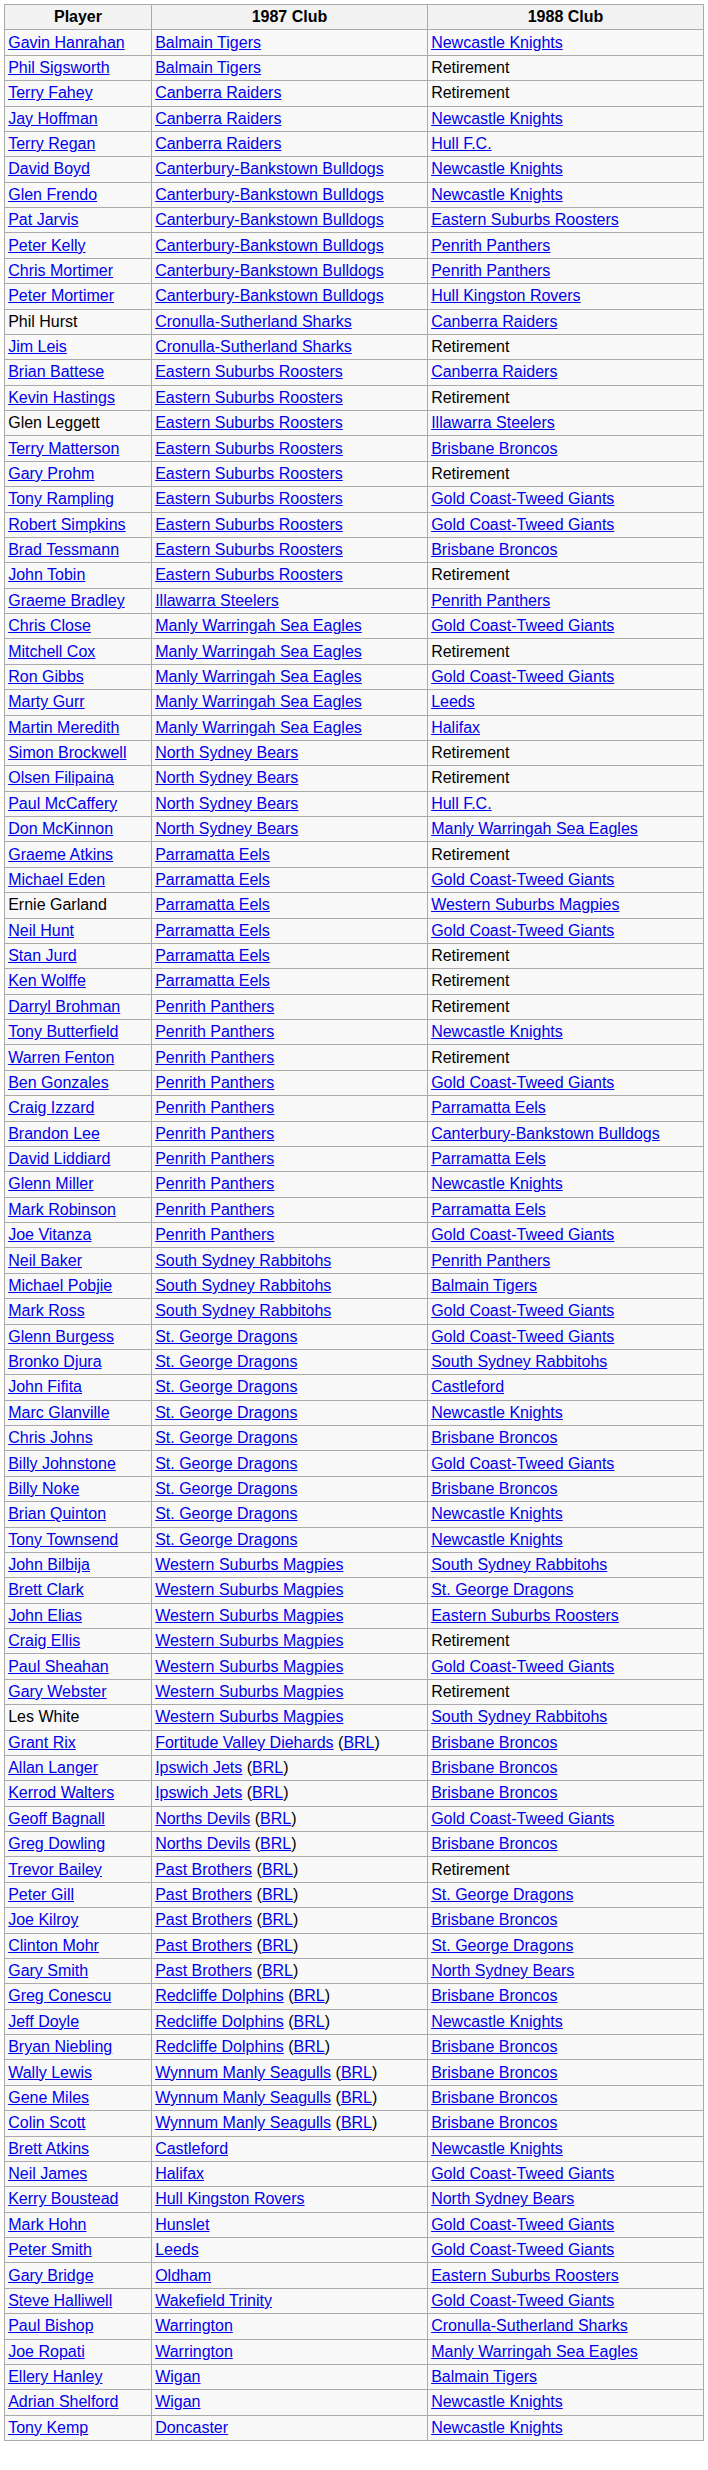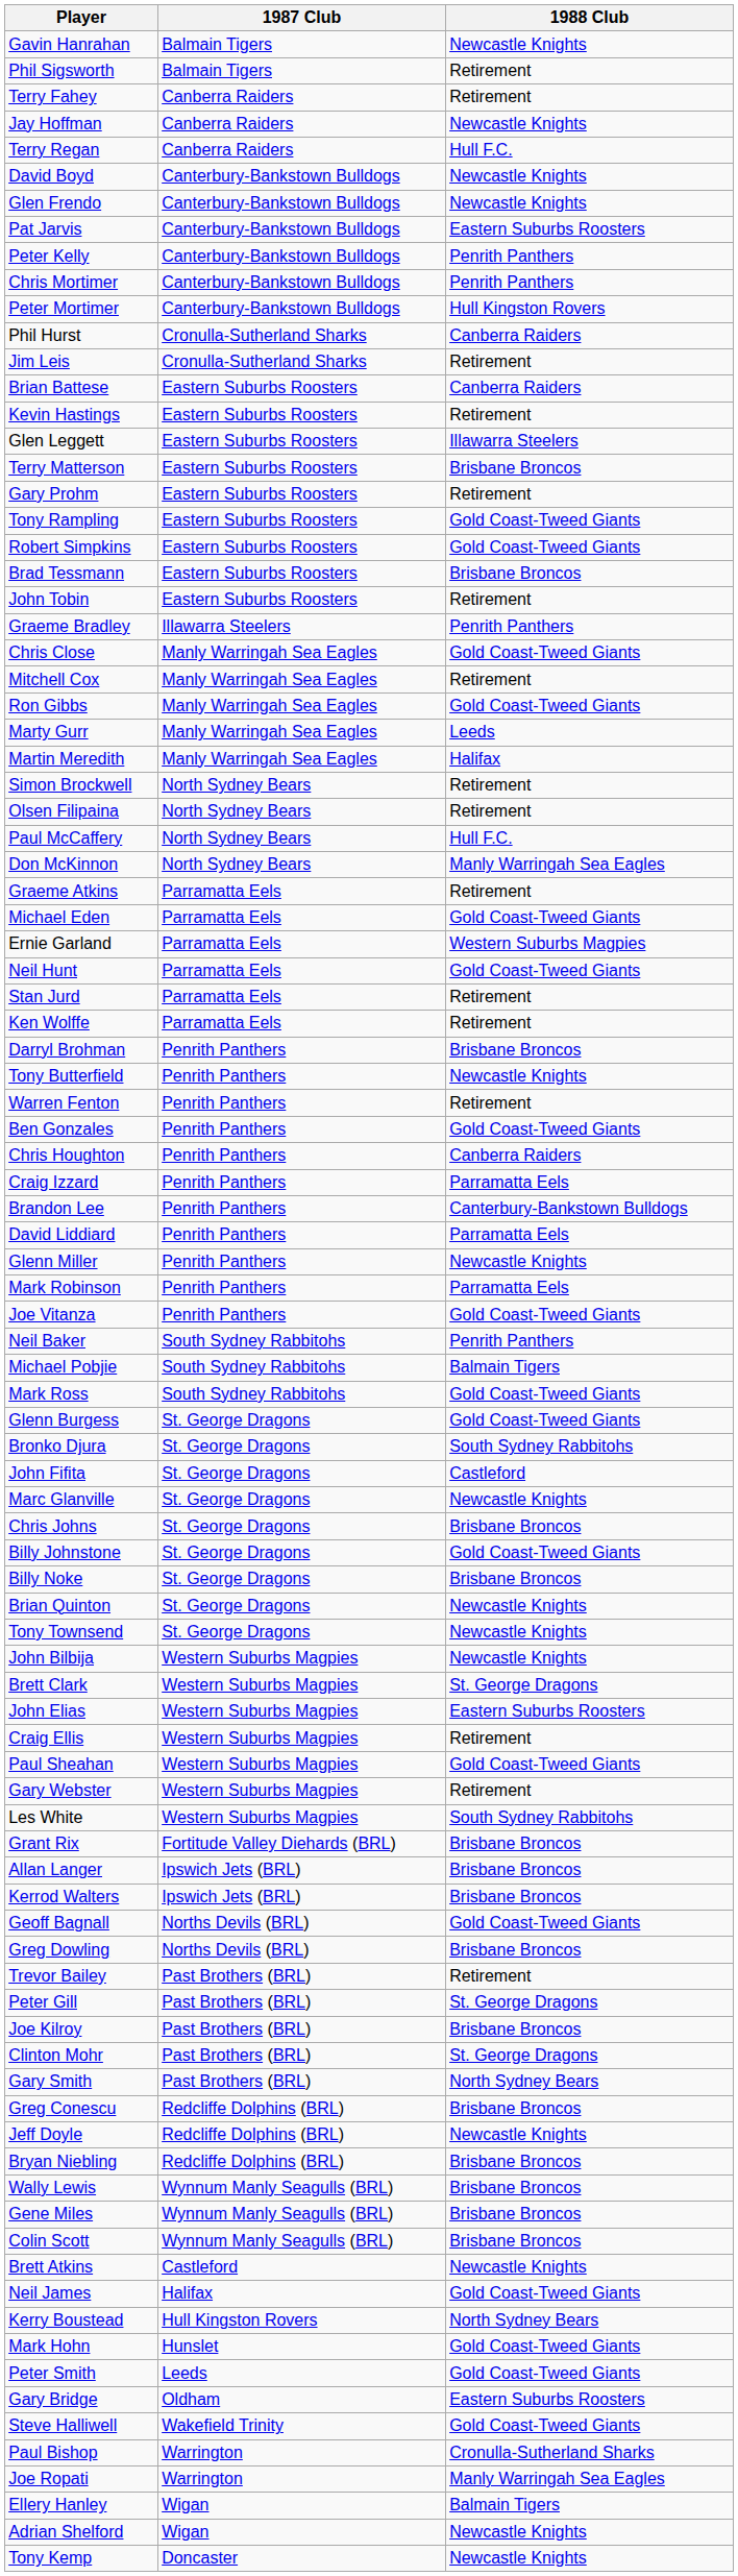 <table class="wikitable sortable" style="width:700px;">
 <tr bgcolor=#bdb76b>
 <th>Player</th>
 <th>1987 Club</th>
 <th>1988 Club</th>
 </tr>
 <tr>
 <td data-sort-value="Hanrahan, Gavin"><a href='#'>Gavin Hanrahan</a></td>
 <td> <a href='#'>Balmain Tigers</a></td>
 <td> <a href='#'>Newcastle Knights</a></td>
 </tr>
 <tr>
 <td data-sort-value="Sigsworth, Phil"><a href='#'>Phil Sigsworth</a></td>
 <td> <a href='#'>Balmain Tigers</a></td>
 <td>Retirement</td>
 </tr>
 <tr>
 <td data-sort-value="Fahey, Terry"><a href='#'>Terry Fahey</a></td>
 <td> <a href='#'>Canberra Raiders</a></td>
 <td>Retirement</td>
 </tr>
 <tr>
 <td data-sort-value="Hoffman, Jay"><a href='#'>Jay Hoffman</a></td>
 <td> <a href='#'>Canberra Raiders</a></td>
 <td> <a href='#'>Newcastle Knights</a></td>
 </tr>
 <tr>
 <td data-sort-value="Regan, Terry"><a href='#'>Terry Regan</a></td>
 <td> <a href='#'>Canberra Raiders</a></td>
 <td> <a href='#'>Hull F.C.</a></td>
 </tr>
 <tr>
 <td data-sort-value="Boyd, David"><a href='#'>David Boyd</a></td>
 <td> <a href='#'>Canterbury-Bankstown Bulldogs</a></td>
 <td> <a href='#'>Newcastle Knights</a></td>
 </tr>
 <tr>
 <td data-sort-value="Frendo, Glen"><a href='#'>Glen Frendo</a></td>
 <td> <a href='#'>Canterbury-Bankstown Bulldogs</a></td>
 <td> <a href='#'>Newcastle Knights</a></td>
 </tr>
 <tr>
 <td data-sort-value="Jarvis, Pat"><a href='#'>Pat Jarvis</a></td>
 <td> <a href='#'>Canterbury-Bankstown Bulldogs</a></td>
 <td> <a href='#'>Eastern Suburbs Roosters</a></td>
 </tr>
 <tr>
 <td data-sort-value="Kelly, Peter"><a href='#'>Peter Kelly</a></td>
 <td> <a href='#'>Canterbury-Bankstown Bulldogs</a></td>
 <td> <a href='#'>Penrith Panthers</a></td>
 </tr>
 <tr>
 <td data-sort-value="Mortimer, Chris"><a href='#'>Chris Mortimer</a></td>
 <td> <a href='#'>Canterbury-Bankstown Bulldogs</a></td>
 <td> <a href='#'>Penrith Panthers</a></td>
 </tr>
 <tr>
 <td data-sort-value="Mortimer, Peter"><a href='#'>Peter Mortimer</a></td>
 <td> <a href='#'>Canterbury-Bankstown Bulldogs</a></td>
 <td> <a href='#'>Hull Kingston Rovers</a></td>
 </tr>
 <tr>
 <td data-sort-value="Hurst, Phil">Phil Hurst</td>
 <td> <a href='#'>Cronulla-Sutherland Sharks</a></td>
 <td> <a href='#'>Canberra Raiders</a></td>
 </tr>
 <tr>
 <td data-sort-value="Leis, Jim"><a href='#'>Jim Leis</a></td>
 <td> <a href='#'>Cronulla-Sutherland Sharks</a></td>
 <td>Retirement</td>
 </tr>
 <tr>
 <td data-sort-value="Battese, Brian"><a href='#'>Brian Battese</a></td>
 <td> <a href='#'>Eastern Suburbs Roosters</a></td>
 <td> <a href='#'>Canberra Raiders</a></td>
 </tr>
 <tr>
 <td data-sort-value="Hastings, Kevin"><a href='#'>Kevin Hastings</a></td>
 <td> <a href='#'>Eastern Suburbs Roosters</a></td>
 <td>Retirement</td>
 </tr>
 <tr>
 <td data-sort-value="Leggett, Glen">Glen Leggett</td>
 <td> <a href='#'>Eastern Suburbs Roosters</a></td>
 <td> <a href='#'>Illawarra Steelers</a></td>
 </tr>
 <tr>
 <td data-sort-value="Matterson, Terry"><a href='#'>Terry Matterson</a></td>
 <td> <a href='#'>Eastern Suburbs Roosters</a></td>
 <td> <a href='#'>Brisbane Broncos</a></td>
 </tr>
 <tr>
 <td data-sort-value="Prohm, Gary"><a href='#'>Gary Prohm</a></td>
 <td> <a href='#'>Eastern Suburbs Roosters</a></td>
 <td>Retirement</td>
 </tr>
 <tr>
 <td data-sort-value="Rampling, Tony"><a href='#'>Tony Rampling</a></td>
 <td> <a href='#'>Eastern Suburbs Roosters</a></td>
 <td> <a href='#'>Gold Coast-Tweed Giants</a></td>
 </tr>
 <tr>
 <td data-sort-value="Simpkins, Robert"><a href='#'>Robert Simpkins</a></td>
 <td> <a href='#'>Eastern Suburbs Roosters</a></td>
 <td> <a href='#'>Gold Coast-Tweed Giants</a></td>
 </tr>
 <tr>
 <td data-sort-value="Tessmann, Brad"><a href='#'>Brad Tessmann</a></td>
 <td> <a href='#'>Eastern Suburbs Roosters</a></td>
 <td> <a href='#'>Brisbane Broncos</a></td>
 </tr>
 <tr>
 <td data-sort-value="Tobin, John"><a href='#'>John Tobin</a></td>
 <td> <a href='#'>Eastern Suburbs Roosters</a></td>
 <td>Retirement</td>
 </tr>
 <tr>
 <td data-sort-value="Bradley, Graeme"><a href='#'>Graeme Bradley</a></td>
 <td> <a href='#'>Illawarra Steelers</a></td>
 <td> <a href='#'>Penrith Panthers</a></td>
 </tr>
 <tr>
 <td data-sort-value="Close, Chris"><a href='#'>Chris Close</a></td>
 <td> <a href='#'>Manly Warringah Sea Eagles</a></td>
 <td> <a href='#'>Gold Coast-Tweed Giants</a></td>
 </tr>
 <tr>
 <td data-sort-value="Cox, Mitchell"><a href='#'>Mitchell Cox</a></td>
 <td> <a href='#'>Manly Warringah Sea Eagles</a></td>
 <td>Retirement</td>
 </tr>
 <tr>
 <td data-sort-value="Gibbs, Ron"><a href='#'>Ron Gibbs</a></td>
 <td> <a href='#'>Manly Warringah Sea Eagles</a></td>
 <td> <a href='#'>Gold Coast-Tweed Giants</a></td>
 </tr>
 <tr>
 <td data-sort-value="Gurr, Marty"><a href='#'>Marty Gurr</a></td>
 <td> <a href='#'>Manly Warringah Sea Eagles</a></td>
 <td> <a href='#'>Leeds</a></td>
 </tr>
 <tr>
 <td data-sort-value="Meredith, Martin"><a href='#'>Martin Meredith</a></td>
 <td> <a href='#'>Manly Warringah Sea Eagles</a></td>
 <td> <a href='#'>Halifax</a></td>
 </tr>
 <tr>
 <td data-sort-value="Brockwell, Simon"><a href='#'>Simon Brockwell</a></td>
 <td> <a href='#'>North Sydney Bears</a></td>
 <td>Retirement</td>
 </tr>
 <tr>
 <td data-sort-value="Filipaina, Olsen"><a href='#'>Olsen Filipaina</a></td>
 <td> <a href='#'>North Sydney Bears</a></td>
 <td>Retirement</td>
 </tr>
 <tr>
 <td data-sort-value="McCaffery, Paul"><a href='#'>Paul McCaffery</a></td>
 <td> <a href='#'>North Sydney Bears</a></td>
 <td> <a href='#'>Hull F.C.</a></td>
 </tr>
 <tr>
 <td data-sort-value="McKinnon, Don"><a href='#'>Don McKinnon</a></td>
 <td> <a href='#'>North Sydney Bears</a></td>
 <td> <a href='#'>Manly Warringah Sea Eagles</a></td>
 </tr>
 <tr>
 <td data-sort-value="Atkins, Graeme"><a href='#'>Graeme Atkins</a></td>
 <td> <a href='#'>Parramatta Eels</a></td>
 <td>Retirement</td>
 </tr>
 <tr>
 <td data-sort-value="Eden, Michael"><a href='#'>Michael Eden</a></td>
 <td> <a href='#'>Parramatta Eels</a></td>
 <td> <a href='#'>Gold Coast-Tweed Giants</a></td>
 </tr>
 <tr>
 <td data-sort-value="Garland, Ernie">Ernie Garland</td>
 <td> <a href='#'>Parramatta Eels</a></td>
 <td> <a href='#'>Western Suburbs Magpies</a></td>
 </tr>
 <tr>
 <td data-sort-value="Hunt, Neil"><a href='#'>Neil Hunt</a></td>
 <td> <a href='#'>Parramatta Eels</a></td>
 <td> <a href='#'>Gold Coast-Tweed Giants</a></td>
 </tr>
 <tr>
 <td data-sort-value="Jurd, Stan"><a href='#'>Stan Jurd</a></td>
 <td> <a href='#'>Parramatta Eels</a></td>
 <td>Retirement</td>
 </tr>
 <tr>
 <td data-sort-value="Wolffe, Ken"><a href='#'>Ken Wolffe</a></td>
 <td> <a href='#'>Parramatta Eels</a></td>
 <td>Retirement</td>
 </tr>
 <tr>
 <td data-sort-value="Brohman, Darryl"><a href='#'>Darryl Brohman</a></td>
 <td> <a href='#'>Penrith Panthers</a></td>
-<td>Retirement</td>
+<td> <a href='#'>Brisbane Broncos</a></td>
 </tr>
 <tr>
 <td data-sort-value="Butterfield, Tony"><a href='#'>Tony Butterfield</a></td>
 <td> <a href='#'>Penrith Panthers</a></td>
 <td> <a href='#'>Newcastle Knights</a></td>
 </tr>
 <tr>
 <td data-sort-value="Fenton, Warren"><a href='#'>Warren Fenton</a></td>
 <td> <a href='#'>Penrith Panthers</a></td>
 <td>Retirement</td>
 </tr>
 <tr>
 <td data-sort-value="Gonzales, Ben"><a href='#'>Ben Gonzales</a></td>
 <td> <a href='#'>Penrith Panthers</a></td>
 <td> <a href='#'>Gold Coast-Tweed Giants</a></td>
+</tr>
+<tr>
+<td data-sort-value="Houghton, Chris"><a href='#'>Chris Houghton</a></td>
+<td> <a href='#'>Penrith Panthers</a></td>
+<td> <a href='#'>Canberra Raiders</a></td>
 </tr>
 <tr>
 <td data-sort-value="Izzard, Craig"><a href='#'>Craig Izzard</a></td>
 <td> <a href='#'>Penrith Panthers</a></td>
 <td> <a href='#'>Parramatta Eels</a></td>
 </tr>
 <tr>
 <td data-sort-value="Lee, Brandon"><a href='#'>Brandon Lee</a></td>
 <td> <a href='#'>Penrith Panthers</a></td>
 <td> <a href='#'>Canterbury-Bankstown Bulldogs</a></td>
 </tr>
 <tr>
 <td data-sort-value="Liddiard, David"><a href='#'>David Liddiard</a></td>
 <td> <a href='#'>Penrith Panthers</a></td>
 <td> <a href='#'>Parramatta Eels</a></td>
 </tr>
 <tr>
 <td data-sort-value="Miller, Glenn"><a href='#'>Glenn Miller</a></td>
 <td> <a href='#'>Penrith Panthers</a></td>
 <td> <a href='#'>Newcastle Knights</a></td>
 </tr>
 <tr>
 <td data-sort-value="Robinson, Mark"><a href='#'>Mark Robinson</a></td>
 <td> <a href='#'>Penrith Panthers</a></td>
 <td> <a href='#'>Parramatta Eels</a></td>
 </tr>
 <tr>
 <td data-sort-value="Vitanza, Joe"><a href='#'>Joe Vitanza</a></td>
 <td> <a href='#'>Penrith Panthers</a></td>
 <td> <a href='#'>Gold Coast-Tweed Giants</a></td>
 </tr>
 <tr>
 <td data-sort-value="Baker, Neil"><a href='#'>Neil Baker</a></td>
 <td> <a href='#'>South Sydney Rabbitohs</a></td>
 <td> <a href='#'>Penrith Panthers</a></td>
 </tr>
 <tr>
 <td data-sort-value="Pobjie, Michael"><a href='#'>Michael Pobjie</a></td>
 <td> <a href='#'>South Sydney Rabbitohs</a></td>
 <td> <a href='#'>Balmain Tigers</a></td>
 </tr>
 <tr>
 <td data-sort-value="Ross, Mark"><a href='#'>Mark Ross</a></td>
 <td> <a href='#'>South Sydney Rabbitohs</a></td>
 <td> <a href='#'>Gold Coast-Tweed Giants</a></td>
 </tr>
 <tr>
 <td data-sort-value="Burgess, Glenn"><a href='#'>Glenn Burgess</a></td>
 <td> <a href='#'>St. George Dragons</a></td>
 <td> <a href='#'>Gold Coast-Tweed Giants</a></td>
 </tr>
 <tr>
 <td data-sort-value="Djura, Bronko"><a href='#'>Bronko Djura</a></td>
 <td> <a href='#'>St. George Dragons</a></td>
 <td> <a href='#'>South Sydney Rabbitohs</a></td>
 </tr>
 <tr>
 <td data-sort-value="Fifita, John"><a href='#'>John Fifita</a></td>
 <td> <a href='#'>St. George Dragons</a></td>
 <td> <a href='#'>Castleford</a></td>
 </tr>
 <tr>
 <td data-sort-value="Glanville, Marc"><a href='#'>Marc Glanville</a></td>
 <td> <a href='#'>St. George Dragons</a></td>
 <td> <a href='#'>Newcastle Knights</a></td>
 </tr>
 <tr>
 <td data-sort-value="Johns, Chris"><a href='#'>Chris Johns</a></td>
 <td> <a href='#'>St. George Dragons</a></td>
 <td> <a href='#'>Brisbane Broncos</a></td>
 </tr>
 <tr>
 <td data-sort-value="Johnstone, Billy"><a href='#'>Billy Johnstone</a></td>
 <td> <a href='#'>St. George Dragons</a></td>
 <td> <a href='#'>Gold Coast-Tweed Giants</a></td>
 </tr>
 <tr>
 <td data-sort-value="Noke, Billy"><a href='#'>Billy Noke</a></td>
 <td> <a href='#'>St. George Dragons</a></td>
 <td> <a href='#'>Brisbane Broncos</a></td>
 </tr>
 <tr>
 <td data-sort-value="Quinton, Brian"><a href='#'>Brian Quinton</a></td>
 <td> <a href='#'>St. George Dragons</a></td>
 <td> <a href='#'>Newcastle Knights</a></td>
 </tr>
 <tr>
 <td data-sort-value="Townsend, Tony"><a href='#'>Tony Townsend</a></td>
 <td> <a href='#'>St. George Dragons</a></td>
 <td> <a href='#'>Newcastle Knights</a></td>
 </tr>
 <tr>
 <td data-sort-value="Bilbija, John"><a href='#'>John Bilbija</a></td>
 <td> <a href='#'>Western Suburbs Magpies</a></td>
-<td> <a href='#'>South Sydney Rabbitohs</a></td>
+<td> <a href='#'>Newcastle Knights</a></td>
 </tr>
 <tr>
 <td data-sort-value="Clark, Brett"><a href='#'>Brett Clark</a></td>
 <td> <a href='#'>Western Suburbs Magpies</a></td>
 <td> <a href='#'>St. George Dragons</a></td>
 </tr>
 <tr>
 <td data-sort-value="Elias, John"><a href='#'>John Elias</a></td>
 <td> <a href='#'>Western Suburbs Magpies</a></td>
 <td> <a href='#'>Eastern Suburbs Roosters</a></td>
 </tr>
 <tr>
 <td data-sort-value="Ellis, Craig"><a href='#'>Craig Ellis</a></td>
 <td> <a href='#'>Western Suburbs Magpies</a></td>
 <td>Retirement</td>
 </tr>
 <tr>
 <td data-sort-value="Sheahan, Paul"><a href='#'>Paul Sheahan</a></td>
 <td> <a href='#'>Western Suburbs Magpies</a></td>
 <td> <a href='#'>Gold Coast-Tweed Giants</a></td>
 </tr>
 <tr>
 <td data-sort-value="Webster, Gary"><a href='#'>Gary Webster</a></td>
 <td> <a href='#'>Western Suburbs Magpies</a></td>
 <td>Retirement</td>
 </tr>
 <tr>
 <td data-sort-value="White, Les">Les White</td>
 <td> <a href='#'>Western Suburbs Magpies</a></td>
 <td> <a href='#'>South Sydney Rabbitohs</a></td>
 </tr>
 <tr>
 <td data-sort-value="Rix, Grant"><a href='#'>Grant Rix</a></td>
 <td> <a href='#'>Fortitude Valley Diehards</a> (<a href='#'>BRL</a>)</td>
 <td> <a href='#'>Brisbane Broncos</a></td>
 </tr>
 <tr>
 <td data-sort-value="Langer, Allan"><a href='#'>Allan Langer</a></td>
 <td> <a href='#'>Ipswich Jets</a> (<a href='#'>BRL</a>)</td>
 <td> <a href='#'>Brisbane Broncos</a></td>
 </tr>
 <tr>
 <td data-sort-value="Walters, Kerrod"><a href='#'>Kerrod Walters</a></td>
 <td> <a href='#'>Ipswich Jets</a> (<a href='#'>BRL</a>)</td>
 <td> <a href='#'>Brisbane Broncos</a></td>
 </tr>
 <tr>
 <td data-sort-value="Bagnall, Geoff"><a href='#'>Geoff Bagnall</a></td>
 <td> <a href='#'>Norths Devils</a> (<a href='#'>BRL</a>)</td>
 <td> <a href='#'>Gold Coast-Tweed Giants</a></td>
 </tr>
 <tr>
 <td data-sort-value="Dowling, Greg"><a href='#'>Greg Dowling</a></td>
 <td> <a href='#'>Norths Devils</a> (<a href='#'>BRL</a>)</td>
 <td> <a href='#'>Brisbane Broncos</a></td>
 </tr>
 <tr>
 <td data-sort-value="Bailey, Trevor"><a href='#'>Trevor Bailey</a></td>
 <td> <a href='#'>Past Brothers</a> (<a href='#'>BRL</a>)</td>
 <td>Retirement</td>
 </tr>
 <tr>
 <td data-sort-value="Gill, Peter"><a href='#'>Peter Gill</a></td>
 <td> <a href='#'>Past Brothers</a> (<a href='#'>BRL</a>)</td>
 <td> <a href='#'>St. George Dragons</a></td>
 </tr>
 <tr>
 <td data-sort-value="Kilroy, Joe"><a href='#'>Joe Kilroy</a></td>
 <td> <a href='#'>Past Brothers</a> (<a href='#'>BRL</a>)</td>
 <td> <a href='#'>Brisbane Broncos</a></td>
 </tr>
 <tr>
 <td data-sort-value="Mohr, Clinton"><a href='#'>Clinton Mohr</a></td>
 <td> <a href='#'>Past Brothers</a> (<a href='#'>BRL</a>)</td>
 <td> <a href='#'>St. George Dragons</a></td>
 </tr>
 <tr>
 <td data-sort-value="Smith, Gary"><a href='#'>Gary Smith</a></td>
 <td> <a href='#'>Past Brothers</a> (<a href='#'>BRL</a>)</td>
 <td> <a href='#'>North Sydney Bears</a></td>
 </tr>
 <tr>
 <td data-sort-value="Conescu, Greg"><a href='#'>Greg Conescu</a></td>
 <td> <a href='#'>Redcliffe Dolphins</a> (<a href='#'>BRL</a>)</td>
 <td> <a href='#'>Brisbane Broncos</a></td>
 </tr>
 <tr>
 <td data-sort-value="Doyle, Jeff"><a href='#'>Jeff Doyle</a></td>
 <td> <a href='#'>Redcliffe Dolphins</a> (<a href='#'>BRL</a>)</td>
 <td> <a href='#'>Newcastle Knights</a></td>
 </tr>
 <tr>
 <td data-sort-value="Niebling, Bryan"><a href='#'>Bryan Niebling</a></td>
 <td> <a href='#'>Redcliffe Dolphins</a> (<a href='#'>BRL</a>)</td>
 <td> <a href='#'>Brisbane Broncos</a></td>
 </tr>
 <tr>
 <td data-sort-value="Lewis, Wally"><a href='#'>Wally Lewis</a></td>
 <td> <a href='#'>Wynnum Manly Seagulls</a> (<a href='#'>BRL</a>)</td>
 <td> <a href='#'>Brisbane Broncos</a></td>
 </tr>
 <tr>
 <td data-sort-value="Miles, Gene"><a href='#'>Gene Miles</a></td>
 <td> <a href='#'>Wynnum Manly Seagulls</a> (<a href='#'>BRL</a>)</td>
 <td> <a href='#'>Brisbane Broncos</a></td>
 </tr>
 <tr>
 <td data-sort-value="Scott, Colin"><a href='#'>Colin Scott</a></td>
 <td> <a href='#'>Wynnum Manly Seagulls</a> (<a href='#'>BRL</a>)</td>
 <td> <a href='#'>Brisbane Broncos</a></td>
 </tr>
 <tr>
 <td data-sort-value="Atkins, Brett"><a href='#'>Brett Atkins</a></td>
 <td> <a href='#'>Castleford</a></td>
 <td> <a href='#'>Newcastle Knights</a></td>
 </tr>
 <tr>
 <td data-sort-value="James, Neil"><a href='#'>Neil James</a></td>
 <td> <a href='#'>Halifax</a></td>
 <td> <a href='#'>Gold Coast-Tweed Giants</a></td>
 </tr>
 <tr>
 <td data-sort-value="Boustead, Kerry"><a href='#'>Kerry Boustead</a></td>
 <td> <a href='#'>Hull Kingston Rovers</a></td>
 <td> <a href='#'>North Sydney Bears</a></td>
 </tr>
 <tr>
 <td data-sort-value="Hohn, Mark"><a href='#'>Mark Hohn</a></td>
 <td> <a href='#'>Hunslet</a></td>
 <td> <a href='#'>Gold Coast-Tweed Giants</a></td>
 </tr>
 <tr>
 <td data-sort-value="Smith, Peter"><a href='#'>Peter Smith</a></td>
 <td> <a href='#'>Leeds</a></td>
 <td> <a href='#'>Gold Coast-Tweed Giants</a></td>
 </tr>
 <tr>
 <td data-sort-value="Bridge, Gary"><a href='#'>Gary Bridge</a></td>
 <td> <a href='#'>Oldham</a></td>
 <td> <a href='#'>Eastern Suburbs Roosters</a></td>
 </tr>
 <tr>
 <td data-sort-value="Halliwell, Steve"><a href='#'>Steve Halliwell</a></td>
 <td> <a href='#'>Wakefield Trinity</a></td>
 <td> <a href='#'>Gold Coast-Tweed Giants</a></td>
 </tr>
 <tr>
 <td data-sort-value="Bishop, Paul"><a href='#'>Paul Bishop</a></td>
 <td> <a href='#'>Warrington</a></td>
 <td> <a href='#'>Cronulla-Sutherland Sharks</a></td>
 </tr>
 <tr>
 <td data-sort-value="Ropati, Joe"><a href='#'>Joe Ropati</a></td>
 <td> <a href='#'>Warrington</a></td>
 <td> <a href='#'>Manly Warringah Sea Eagles</a></td>
 </tr>
 <tr>
 <td data-sort-value="Hanley, Ellery"><a href='#'>Ellery Hanley</a></td>
 <td> <a href='#'>Wigan</a></td>
 <td> <a href='#'>Balmain Tigers</a></td>
 </tr>
 <tr>
 <td data-sort-value="Shelford, Adrian"><a href='#'>Adrian Shelford</a></td>
 <td> <a href='#'>Wigan</a></td>
 <td> <a href='#'>Newcastle Knights</a></td>
 </tr>
 <tr>
 <td data-sort-value="Kemp, Tony"><a href='#'>Tony Kemp</a></td>
 <td> <a href='#'>Doncaster</a></td>
 <td> <a href='#'>Newcastle Knights</a></td>
 </tr>
 <tr>
 </tr>
 </table>
